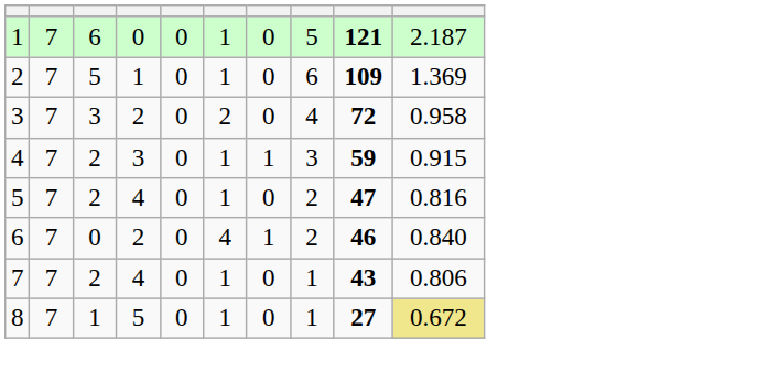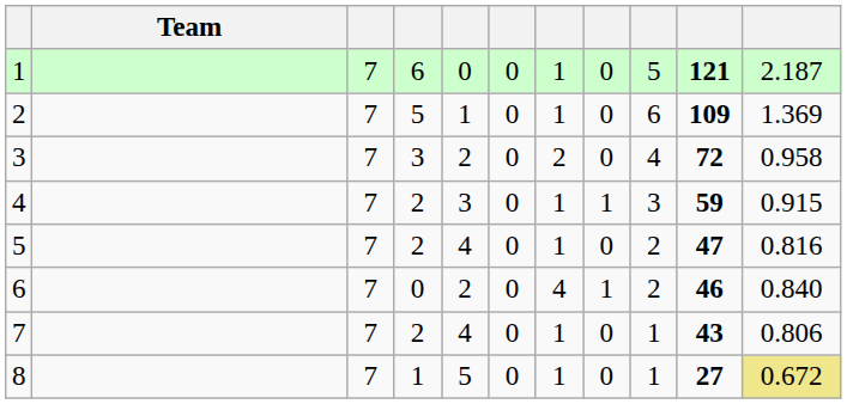 <table class="wikitable" style="text-align:center;">
 <tr>
 <th></th>
+<th width="175">Team</th>
 <th width=20></th>
 <th width=20></th>
 <th width=20></th>
 <th width=20></th>
 <th width=20></th>
 <th width=20></th>
 <th width=20></th>
 <th width=30></th>
 <th width=50></th>
 </tr>
 <tr style="background-color:#cfc">
 <td>1</td>
+<td align="left"></td>
 <td>7</td>
 <td>6</td>
 <td>0</td>
 <td>0</td>
 <td>1</td>
 <td>0</td>
 <td>5</td>
 <td><strong>121</strong></td>
 <td>2.187</td>
 </tr>
 <tr>
 <td>2</td>
+<td align="left"></td>
 <td>7</td>
 <td>5</td>
 <td>1</td>
 <td>0</td>
 <td>1</td>
 <td>0</td>
 <td>6</td>
 <td><strong>109</strong></td>
 <td>1.369</td>
 </tr>
 <tr>
 <td>3</td>
+<td align="left"></td>
 <td>7</td>
 <td>3</td>
 <td>2</td>
 <td>0</td>
 <td>2</td>
 <td>0</td>
 <td>4</td>
 <td><strong>72</strong></td>
 <td>0.958</td>
 </tr>
 <tr>
 <td>4</td>
+<td align="left"></td>
 <td>7</td>
 <td>2</td>
 <td>3</td>
 <td>0</td>
 <td>1</td>
 <td>1</td>
 <td>3</td>
 <td><strong>59</strong></td>
 <td>0.915</td>
 </tr>
 <tr>
 <td>5</td>
+<td align="left"></td>
 <td>7</td>
 <td>2</td>
 <td>4</td>
 <td>0</td>
 <td>1</td>
 <td>0</td>
 <td>2</td>
 <td><strong>47</strong></td>
 <td>0.816</td>
 </tr>
 <tr>
 <td>6</td>
+<td align="left"></td>
 <td>7</td>
 <td>0</td>
 <td>2</td>
 <td>0</td>
 <td>4</td>
 <td>1</td>
 <td>2</td>
 <td><strong>46</strong></td>
 <td>0.840</td>
 </tr>
 <tr>
 <td>7</td>
+<td align="left"></td>
 <td>7</td>
 <td>2</td>
 <td>4</td>
 <td>0</td>
 <td>1</td>
 <td>0</td>
 <td>1</td>
 <td><strong>43</strong></td>
 <td>0.806</td>
 </tr>
 <tr>
 <td>8</td>
+<td align="left"></td>
 <td>7</td>
 <td>1</td>
 <td>5</td>
 <td>0</td>
 <td>1</td>
 <td>0</td>
 <td>1</td>
 <td><strong>27</strong></td>
 <td style="background: khaki;">0.672</td>
 </tr>
 </table>
